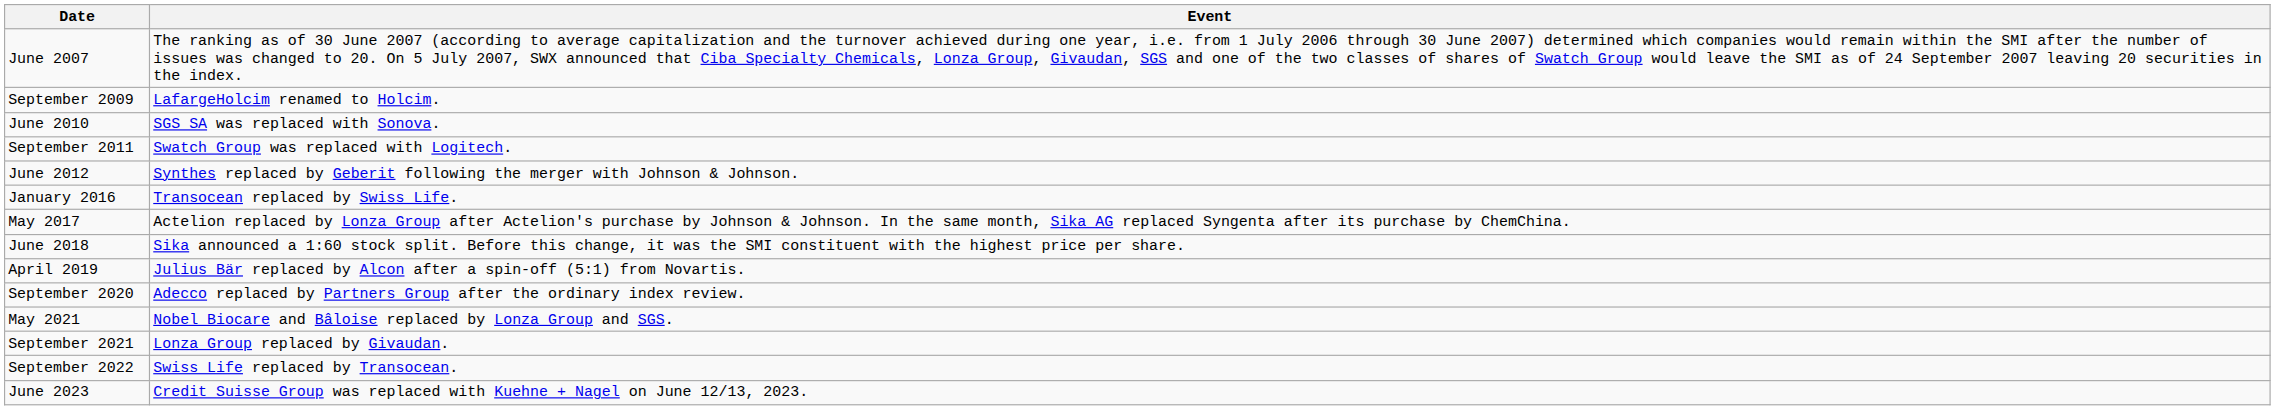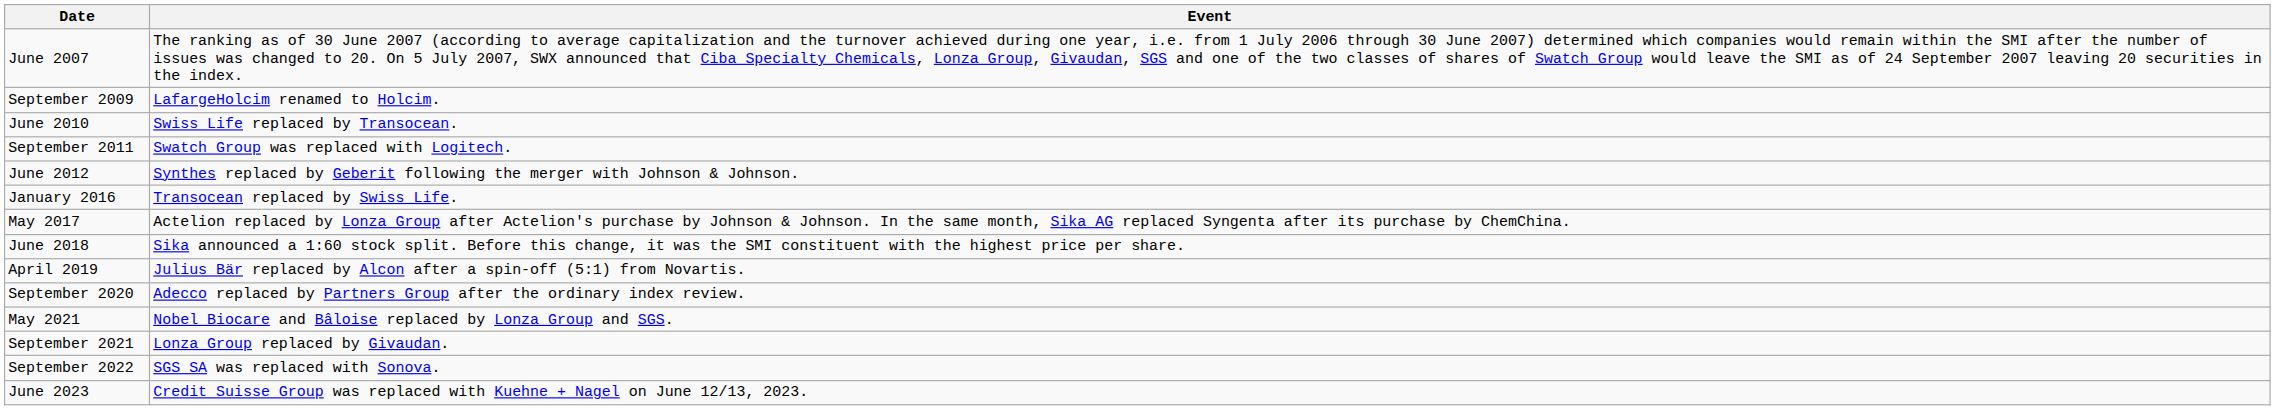 <table class="wikitable">
 <tr>
 <th width=120pt>Date</th>
 <th>Event</th>
 </tr>
 <tr>
 <td>June 2007</td>
 <td>The ranking as of 30 June 2007 (according to average capitalization and the turnover achieved during one year, i.e. from 1 July 2006 through 30 June 2007) determined which companies would remain within the SMI after the number of issues was changed to 20. On 5 July 2007, SWX announced that <a href='#'>Ciba Specialty Chemicals</a>, <a href='#'>Lonza Group</a>, <a href='#'>Givaudan</a>, <a href='#'>SGS</a> and one of the two classes of shares of <a href='#'>Swatch Group</a> would leave the SMI as of 24 September 2007 leaving 20 securities in the index.</td>
 </tr>
 <tr>
 <td>September 2009</td>
 <td><a href='#'>LafargeHolcim</a> renamed to <a href='#'>Holcim</a>.</td>
 </tr>
 <tr>
 <td>June 2010</td>
-<td><a href='#'>SGS SA</a> was replaced with <a href='#'>Sonova</a>.</td>
+<td><a href='#'>Swiss Life</a> replaced by <a href='#'>Transocean</a>.</td>
 </tr>
 <tr>
 <td>September 2011</td>
 <td><a href='#'>Swatch Group</a> was replaced with <a href='#'>Logitech</a>.</td>
 </tr>
 <tr>
 <td>June 2012</td>
 <td><a href='#'>Synthes</a> replaced by <a href='#'>Geberit</a> following the merger with Johnson & Johnson.</td>
 </tr>
 <tr>
 <td>January 2016</td>
 <td><a href='#'>Transocean</a> replaced by <a href='#'>Swiss Life</a>.</td>
 </tr>
 <tr>
 <td>May 2017</td>
 <td>Actelion replaced by <a href='#'>Lonza Group</a> after Actelion's purchase by Johnson & Johnson. In the same month, <a href='#'>Sika AG</a> replaced Syngenta after its purchase by ChemChina.</td>
 </tr>
 <tr>
 <td>June 2018</td>
 <td><a href='#'>Sika</a> announced a 1:60 stock split. Before this change, it was the SMI constituent with the highest price per share.</td>
 </tr>
 <tr>
 <td>April 2019</td>
 <td><a href='#'>Julius Bär</a> replaced by <a href='#'>Alcon</a> after a spin-off (5:1) from Novartis.</td>
 </tr>
 <tr>
 <td>September 2020</td>
 <td><a href='#'>Adecco</a> replaced by <a href='#'>Partners Group</a> after the ordinary index review.</td>
 </tr>
 <tr>
 <td>May 2021</td>
 <td><a href='#'>Nobel Biocare</a> and <a href='#'>Bâloise</a> replaced by <a href='#'>Lonza Group</a> and <a href='#'>SGS</a>.</td>
 </tr>
 <tr>
 <td>September 2021</td>
 <td><a href='#'>Lonza Group</a> replaced by <a href='#'>Givaudan</a>.</td>
 </tr>
 <tr>
 <td>September 2022</td>
-<td><a href='#'>Swiss Life</a> replaced by <a href='#'>Transocean</a>.</td>
+<td><a href='#'>SGS SA</a> was replaced with <a href='#'>Sonova</a>.</td>
 </tr>
 <tr>
 <td>June 2023</td>
 <td><a href='#'>Credit Suisse Group</a> was replaced with <a href='#'>Kuehne + Nagel</a> on June 12/13, 2023.</td>
 </tr>
 </table>
